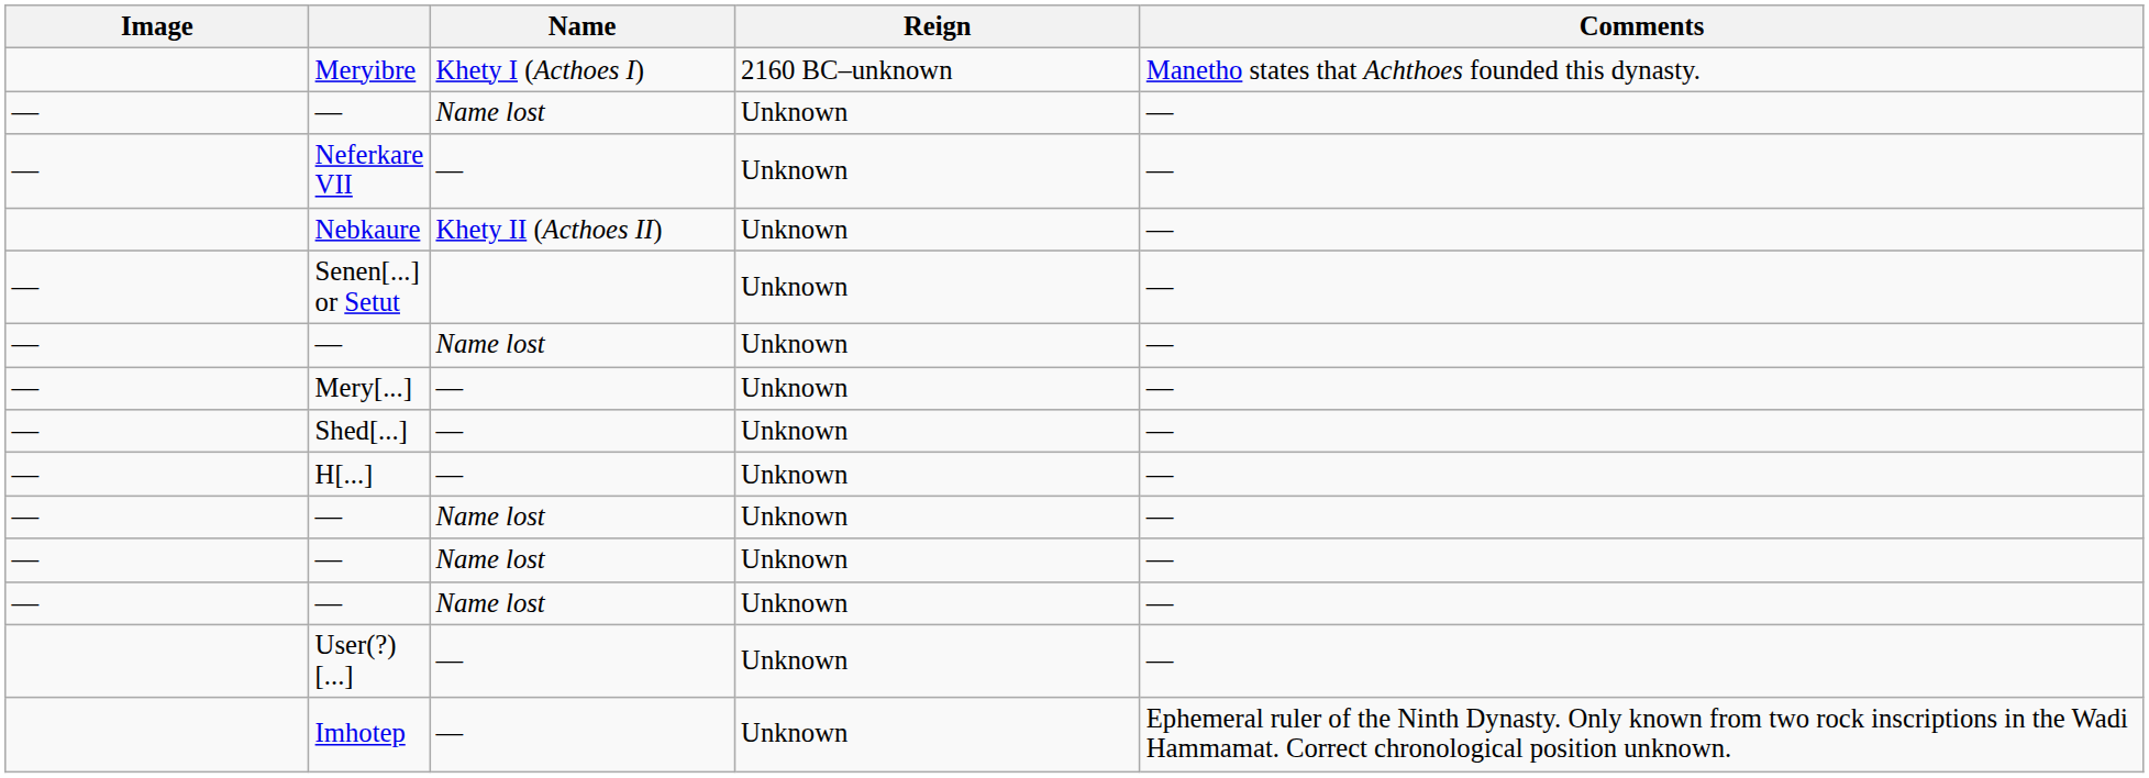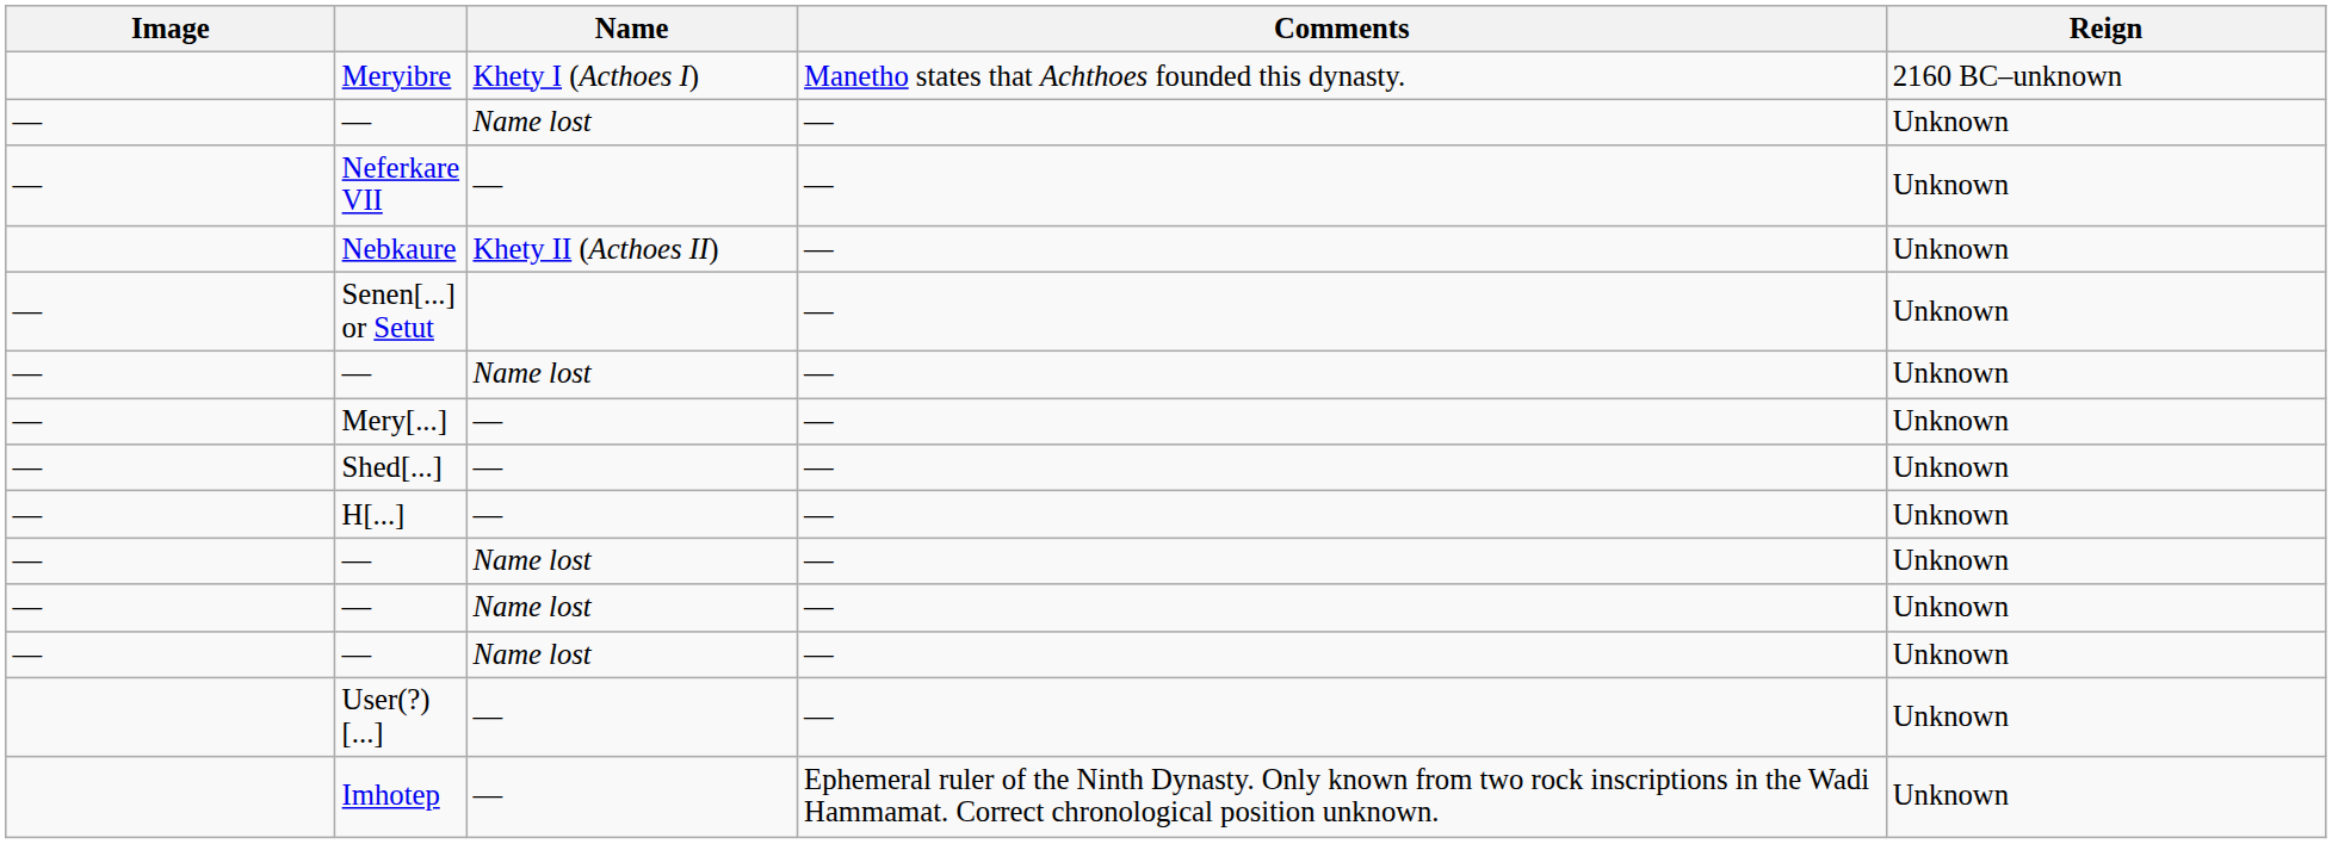 <table class="wikitable" width="100%">
 <tr>
 <th width="15%">Image</th>
 <th></th>
 <th width="15%">Name</th>
+<th width="50%">Comments</th>
 <th width="20%">Reign</th>
-<th width="50%">Comments</th>
 </tr>
 <tr>
 <td></td>
 <td><a href='#'>Meryibre</a></td>
 <td><a href='#'>Khety I</a> (<em>Acthoes I</em>)</td>
+<td><a href='#'>Manetho</a> states that <em>Achthoes</em> founded this dynasty.</td>
 <td>2160 BC–unknown</td>
-<td><a href='#'>Manetho</a> states that <em>Achthoes</em> founded this dynasty.</td>
 </tr>
 <tr>
 <td>—</td>
 <td>—</td>
 <td><em>Name lost</em></td>
+<td>—</td>
 <td>Unknown</td>
-<td>—</td>
 </tr>
 <tr>
 <td>—</td>
 <td><a href='#'>Neferkare VII</a></td>
 <td>—</td>
+<td>—</td>
 <td>Unknown</td>
-<td>—</td>
 </tr>
 <tr>
 <td></td>
 <td><a href='#'>Nebkaure</a></td>
 <td><a href='#'>Khety II</a> (<em>Acthoes II</em>)</td>
+<td>—</td>
 <td>Unknown</td>
-<td>—</td>
 </tr>
 <tr>
 <td>—</td>
 <td>Senen[...] or <a href='#'>Setut</a></td>
 <td></td>
+<td>—</td>
 <td>Unknown</td>
-<td>—</td>
 </tr>
 <tr>
 <td>—</td>
 <td —>—</td>
 <td><em>Name lost</em></td>
+<td>—</td>
 <td>Unknown</td>
-<td>—</td>
 </tr>
 <tr>
 <td>—</td>
 <td>Mery[...]</td>
 <td>—</td>
+<td>—</td>
 <td>Unknown</td>
-<td>—</td>
 </tr>
 <tr>
 <td>—</td>
 <td>Shed[...]</td>
 <td>—</td>
+<td>—</td>
 <td>Unknown</td>
-<td>—</td>
 </tr>
 <tr>
 <td>—</td>
 <td>H[...]</td>
 <td>—</td>
+<td>—</td>
 <td>Unknown</td>
-<td>—</td>
 </tr>
 <tr>
 <td>—</td>
 <td>—</td>
 <td><em>Name lost</em></td>
+<td>—</td>
 <td>Unknown</td>
-<td>—</td>
 </tr>
 <tr>
 <td>—</td>
 <td>—</td>
 <td><em>Name lost</em></td>
+<td>—</td>
 <td>Unknown</td>
-<td>—</td>
 </tr>
 <tr>
 <td>—</td>
 <td>—</td>
 <td><em>Name lost</em></td>
+<td>—</td>
 <td>Unknown</td>
-<td>—</td>
 </tr>
 <tr>
 <td></td>
 <td>User(?)[...]</td>
 <td>—</td>
+<td>—</td>
 <td>Unknown</td>
-<td>—</td>
 </tr>
 <tr>
 <td></td>
 <td><a href='#'>Imhotep</a></td>
 <td>—</td>
+<td>Ephemeral ruler of the Ninth Dynasty. Only known from two rock inscriptions in the Wadi Hammamat. Correct chronological position unknown.</td>
 <td>Unknown</td>
-<td>Ephemeral ruler of the Ninth Dynasty. Only known from two rock inscriptions in the Wadi Hammamat. Correct chronological position unknown.</td>
 </tr>
 </table>
